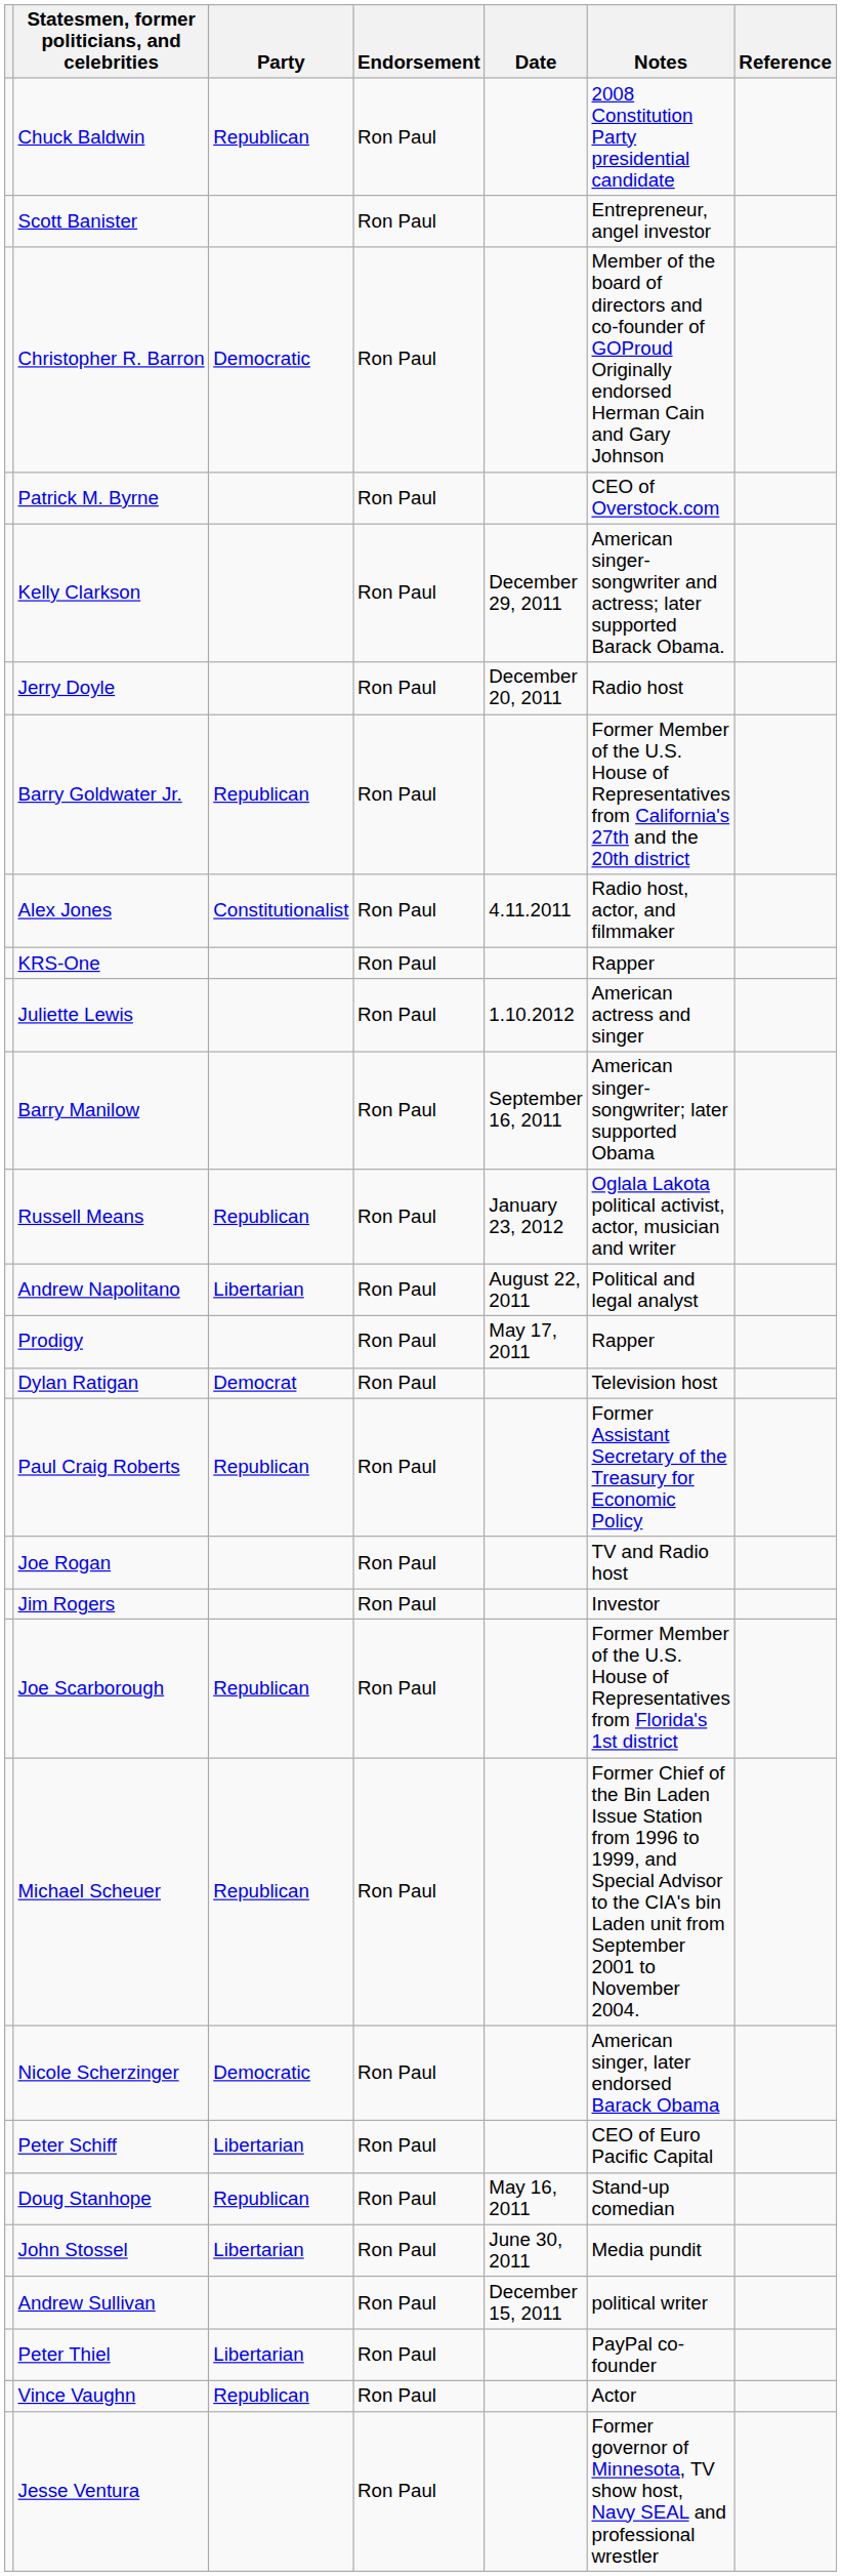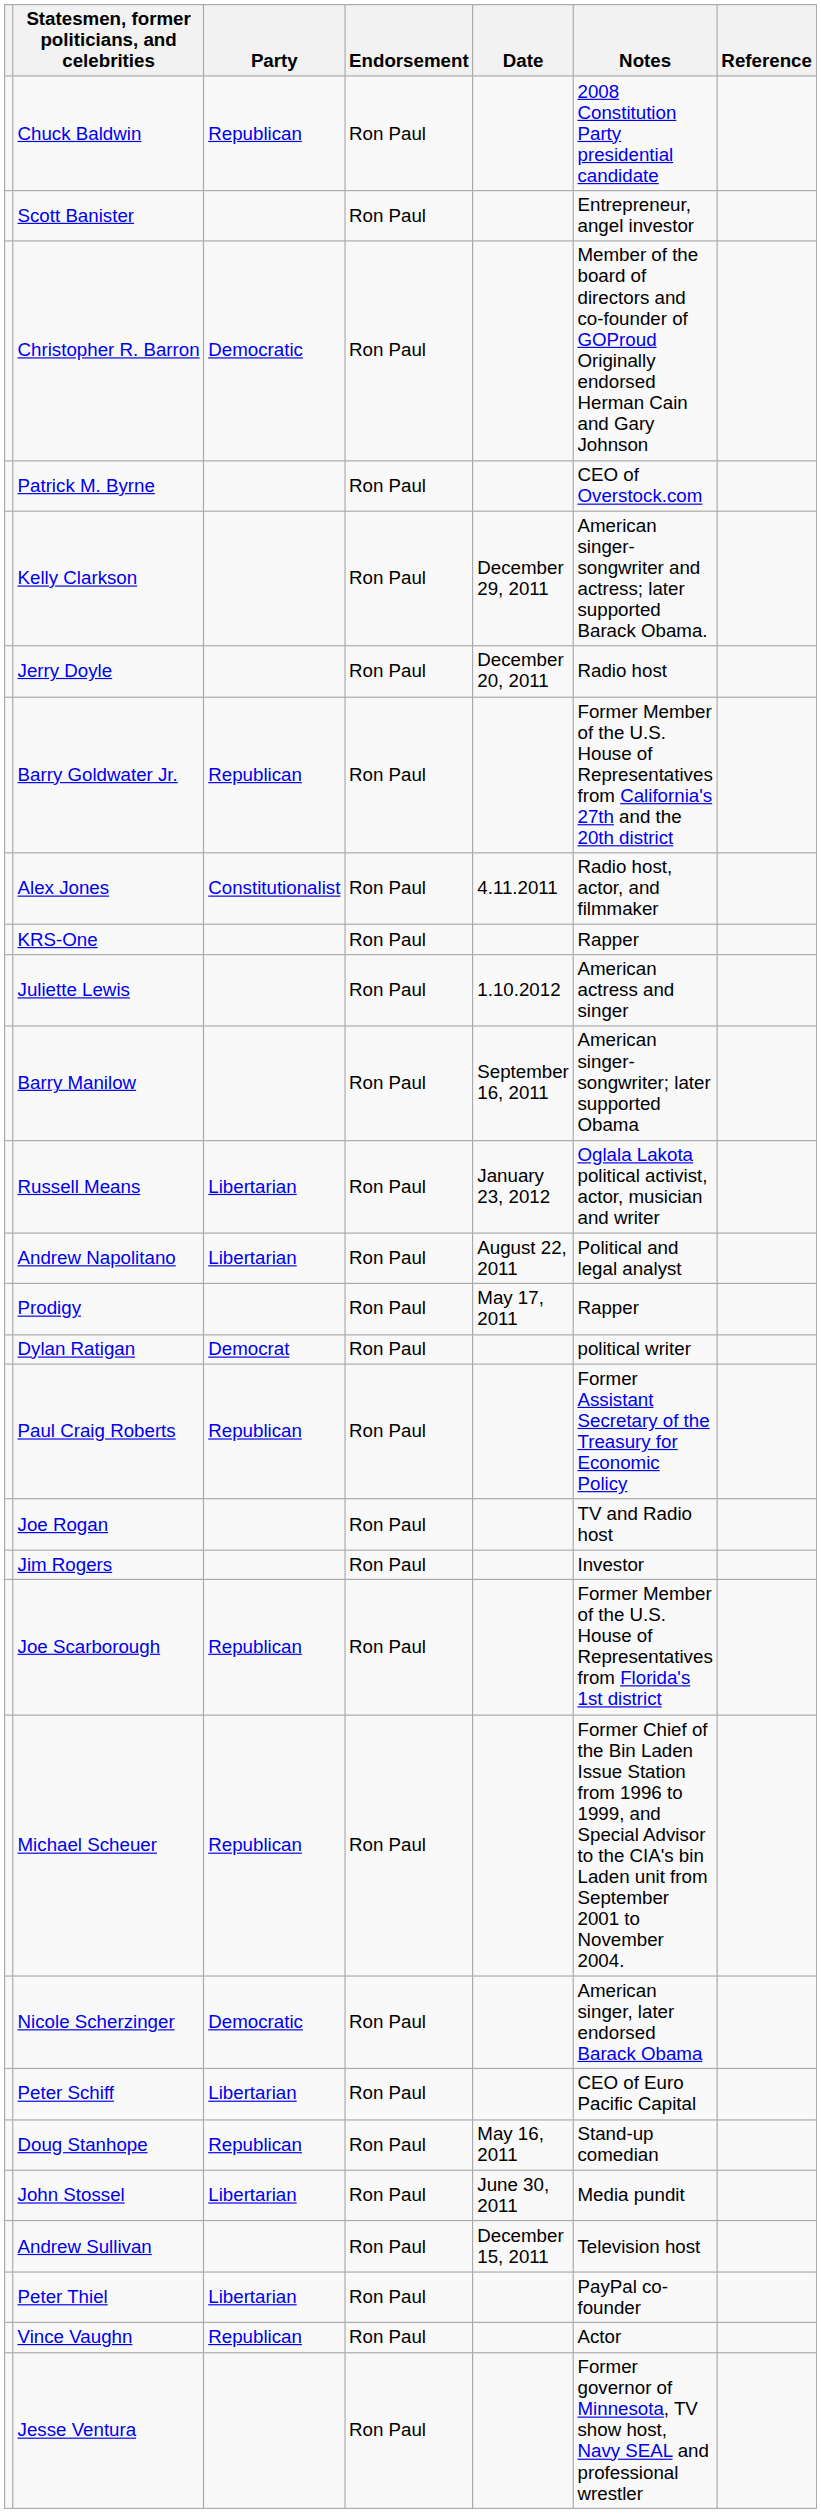 <table class="wikitable sortable">
 <tr valign=bottom>
 <th class="unsortable"></th>
 <th>Statesmen, former politicians, and celebrities</th>
 <th>Party</th>
 <th>Endorsement</th>
 <th data-sort-type="date">Date</th>
 <th>Notes</th>
 <th class="unsortable">Reference</th>
 </tr>
 <tr>
 <td></td>
 <td nowrap><a href='#'>Chuck Baldwin</a></td>
 <td><a href='#'>Republican</a></td>
 <td>Ron Paul</td>
 <td></td>
 <td><a href='#'>2008 Constitution Party presidential candidate</a></td>
 <td></td>
 </tr>
 <tr>
 <td></td>
 <td nowrap><a href='#'>Scott Banister</a></td>
 <td></td>
 <td>Ron Paul</td>
 <td></td>
 <td>Entrepreneur, angel investor</td>
 <td></td>
 </tr>
 <tr>
 <td></td>
 <td nowrap><a href='#'>Christopher R. Barron</a></td>
 <td><a href='#'>Democratic</a></td>
 <td>Ron Paul</td>
 <td></td>
 <td>Member of the board of directors and co-founder of <a href='#'>GOProud</a><br>Originally endorsed Herman Cain and Gary Johnson</td>
 <td></td>
 </tr>
 <tr>
 <td></td>
 <td nowrap><a href='#'>Patrick M. Byrne</a></td>
 <td></td>
 <td>Ron Paul</td>
 <td></td>
 <td>CEO of <a href='#'>Overstock.com</a></td>
 <td></td>
 </tr>
 <tr>
 <td></td>
 <td nowrap><a href='#'>Kelly Clarkson</a></td>
 <td></td>
 <td>Ron Paul</td>
 <td>December 29, 2011</td>
 <td>American singer-songwriter and actress; later supported Barack Obama.</td>
 <td></td>
 </tr>
 <tr>
 <td></td>
 <td nowrap><a href='#'>Jerry Doyle</a></td>
 <td></td>
 <td>Ron Paul</td>
 <td>December 20, 2011</td>
 <td>Radio host</td>
 <td></td>
 </tr>
 <tr>
 <td></td>
 <td nowrap><a href='#'>Barry Goldwater Jr.</a></td>
 <td><a href='#'>Republican</a></td>
 <td>Ron Paul</td>
 <td></td>
 <td>Former Member of the U.S. House of Representatives from <a href='#'>California's 27th</a> and the <a href='#'>20th district</a></td>
 <td></td>
 </tr>
 <tr>
 <td></td>
 <td nowrap><a href='#'>Alex Jones</a></td>
 <td><a href='#'>Constitutionalist</a></td>
 <td>Ron Paul</td>
 <td>4.11.2011</td>
 <td>Radio host, actor, and filmmaker</td>
 <td></td>
 </tr>
 <tr>
 <td></td>
 <td nowrap><a href='#'>KRS-One</a></td>
 <td></td>
 <td>Ron Paul</td>
 <td></td>
 <td>Rapper</td>
 <td></td>
 </tr>
 <tr>
 <td></td>
 <td nowrap><a href='#'>Juliette Lewis</a></td>
 <td></td>
 <td>Ron Paul</td>
 <td>1.10.2012</td>
 <td>American actress and singer</td>
 <td></td>
 </tr>
 <tr>
 <td></td>
 <td nowrap><a href='#'>Barry Manilow</a></td>
 <td></td>
 <td>Ron Paul</td>
 <td>September 16, 2011</td>
 <td>American singer-songwriter; later supported Obama</td>
 <td></td>
 </tr>
 <tr>
 <td></td>
 <td nowrap><a href='#'>Russell Means</a></td>
-<td><a href='#'>Republican</a></td>
+<td><a href='#'>Libertarian</a></td>
 <td>Ron Paul</td>
 <td>January 23, 2012</td>
 <td><a href='#'>Oglala Lakota</a> political activist, actor, musician and writer</td>
 <td></td>
 </tr>
 <tr>
 <td></td>
 <td nowrap><a href='#'>Andrew Napolitano</a></td>
 <td><a href='#'>Libertarian</a></td>
 <td>Ron Paul</td>
 <td>August 22, 2011</td>
 <td>Political and legal analyst</td>
 <td></td>
 </tr>
 <tr>
 <td></td>
 <td nowrap><a href='#'>Prodigy</a></td>
 <td></td>
 <td>Ron Paul</td>
 <td>May 17, 2011</td>
 <td>Rapper</td>
 <td></td>
 </tr>
 <tr>
 <td></td>
 <td nowrap><a href='#'>Dylan Ratigan</a></td>
 <td><a href='#'>Democrat</a></td>
 <td>Ron Paul</td>
 <td></td>
-<td>Television host</td>
+<td>political writer</td>
 <td></td>
 </tr>
 <tr>
 <td></td>
 <td nowrap><a href='#'>Paul Craig Roberts</a></td>
 <td><a href='#'>Republican</a></td>
 <td>Ron Paul</td>
 <td></td>
 <td>Former <a href='#'>Assistant Secretary of the Treasury for Economic Policy</a></td>
 <td></td>
 </tr>
 <tr>
 <td></td>
 <td nowrap><a href='#'>Joe Rogan</a></td>
 <td></td>
 <td>Ron Paul</td>
 <td></td>
 <td>TV and Radio host</td>
 <td></td>
 </tr>
 <tr>
 <td></td>
 <td nowrap><a href='#'>Jim Rogers</a></td>
 <td></td>
 <td>Ron Paul</td>
 <td></td>
 <td>Investor</td>
 <td></td>
 </tr>
 <tr>
 <td></td>
 <td nowrap><a href='#'>Joe Scarborough</a></td>
 <td><a href='#'>Republican</a></td>
 <td>Ron Paul</td>
 <td></td>
 <td>Former Member of the U.S. House of Representatives from <a href='#'>Florida's 1st district</a></td>
 <td></td>
 </tr>
 <tr>
 <td></td>
 <td nowrap><a href='#'>Michael Scheuer</a></td>
 <td><a href='#'>Republican</a></td>
 <td>Ron Paul</td>
 <td></td>
 <td>Former Chief of the Bin Laden Issue Station from 1996 to 1999, and Special Advisor to the CIA's bin Laden unit from September 2001 to November 2004.</td>
 <td></td>
 </tr>
 <tr>
 <td></td>
 <td><a href='#'>Nicole Scherzinger</a></td>
 <td><a href='#'>Democratic</a></td>
 <td>Ron Paul</td>
 <td></td>
 <td>American singer, later endorsed <a href='#'>Barack Obama</a></td>
 <td></td>
 </tr>
 <tr>
 <td></td>
 <td nowrap><a href='#'>Peter Schiff</a></td>
 <td><a href='#'>Libertarian</a></td>
 <td>Ron Paul</td>
 <td></td>
 <td>CEO of Euro Pacific Capital</td>
 <td></td>
 </tr>
 <tr>
 <td></td>
 <td nowrap><a href='#'>Doug Stanhope</a></td>
 <td><a href='#'>Republican</a></td>
 <td>Ron Paul</td>
 <td>May 16, 2011</td>
 <td>Stand-up comedian</td>
 <td></td>
 </tr>
 <tr>
 <td></td>
 <td nowrap><a href='#'>John Stossel</a></td>
 <td><a href='#'>Libertarian</a></td>
 <td>Ron Paul</td>
 <td>June 30, 2011</td>
 <td>Media pundit</td>
 <td></td>
 </tr>
 <tr>
 <td></td>
 <td nowrap><a href='#'>Andrew Sullivan</a></td>
 <td></td>
 <td>Ron Paul</td>
 <td>December 15, 2011</td>
-<td>political writer</td>
+<td>Television host</td>
 <td></td>
 </tr>
 <tr>
 <td></td>
 <td nowrap><a href='#'>Peter Thiel</a></td>
 <td><a href='#'>Libertarian</a></td>
 <td>Ron Paul</td>
 <td></td>
 <td>PayPal co-founder</td>
 <td></td>
 </tr>
 <tr>
 <td></td>
 <td nowrap><a href='#'>Vince Vaughn</a></td>
 <td><a href='#'>Republican</a></td>
 <td>Ron Paul</td>
 <td></td>
 <td>Actor</td>
 <td></td>
 </tr>
 <tr>
 <td></td>
 <td nowrap><a href='#'>Jesse Ventura</a></td>
 <td></td>
 <td>Ron Paul</td>
 <td></td>
 <td>Former governor of <a href='#'>Minnesota</a>, TV show host, <a href='#'>Navy SEAL</a> and professional wrestler</td>
 <td></td>
 </tr>
 </table>
